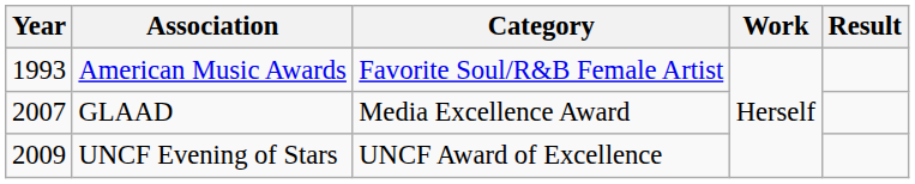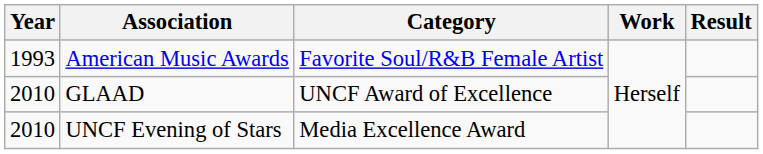 <table class="wikitable">
 <tr>
 <th>Year</th>
 <th>Association</th>
 <th>Category</th>
 <th>Work</th>
 <th>Result</th>
 </tr>
 <tr>
 <td>1993</td>
 <td rowspan="1"><a href='#'>American Music Awards</a></td>
 <td rowspan="1"><a href='#'>Favorite Soul/R&B Female Artist</a></td>
 <td rowspan="3">Herself</td>
 <td></td>
 </tr>
 <tr>
-<td>2007</td>
+<td>2010</td>
 <td>GLAAD</td>
+<td>UNCF Award of Excellence</td>
+<td></td>
+</tr>
+<tr>
+<td>2010</td>
+<td>UNCF Evening of Stars</td>
 <td>Media Excellence Award</td>
 <td></td>
 </tr>
-<tr>
-<td>2009</td>
-<td>UNCF Evening of Stars</td>
-<td>UNCF Award of Excellence</td>
-<td></td>
-</tr>
 </table>
